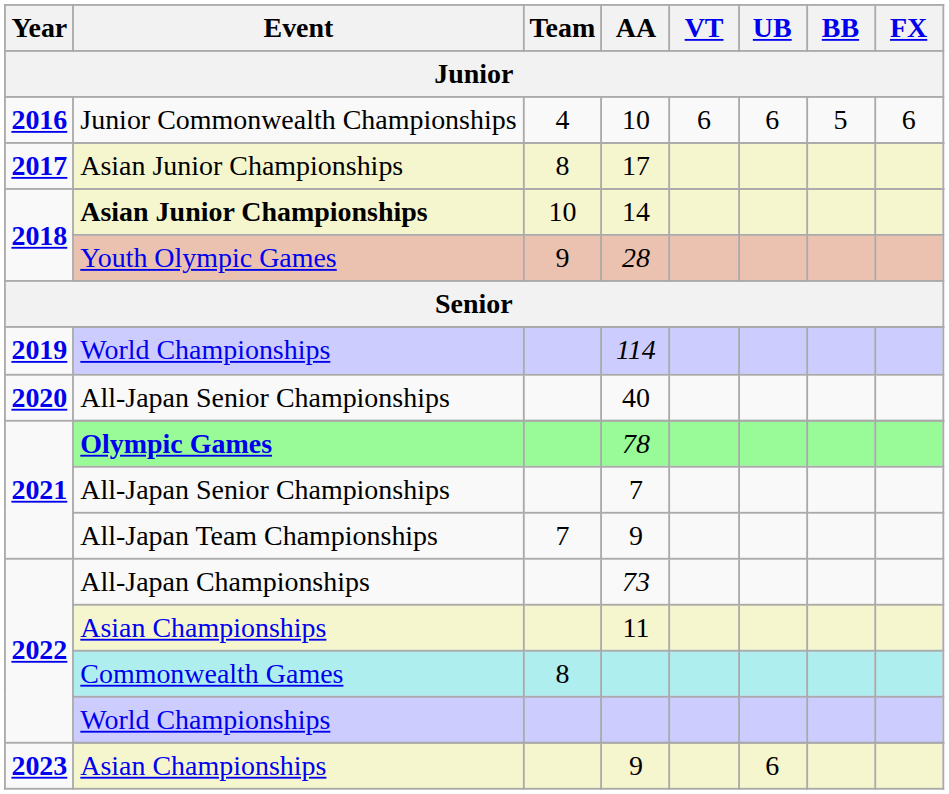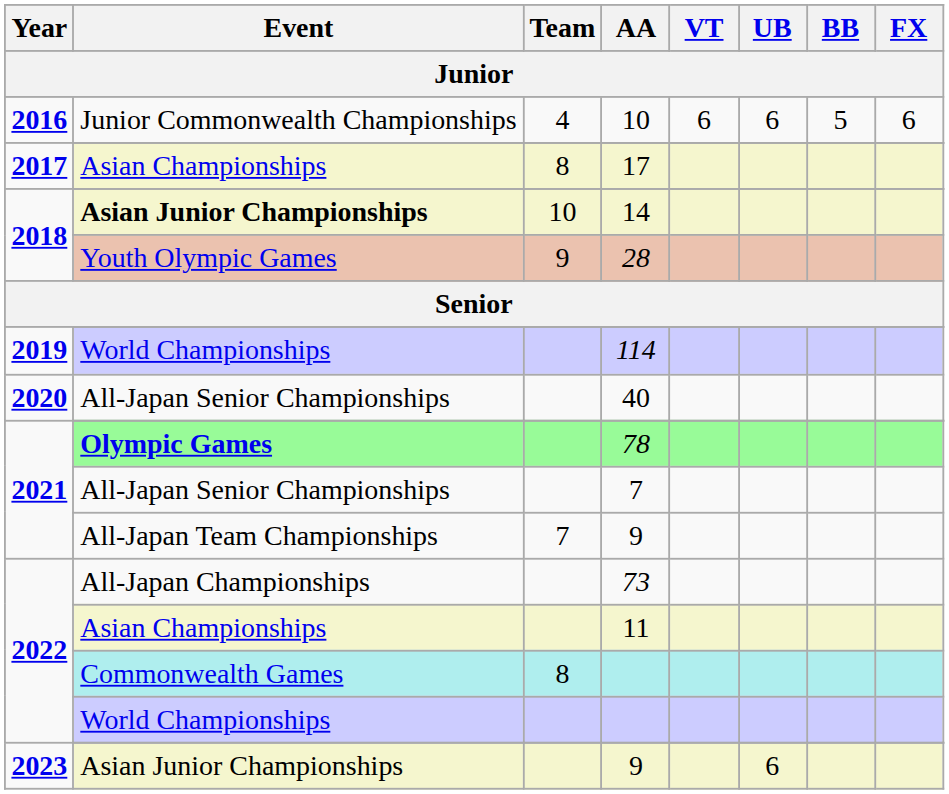 <table class="wikitable" style="text-align:center; font-size:95%;">
 <tr>
 <th align="center">Year</th>
 <th align="center">Event</th>
 <th style="width:30px;">Team</th>
 <th style="width:30px;">AA</th>
 <th style="width:30px;"><a href='#'>VT</a></th>
 <th style="width:30px;"><a href='#'>UB</a></th>
 <th style="width:30px;"><a href='#'>BB</a></th>
 <th style="width:30px;"><a href='#'>FX</a></th>
 </tr>
 <tr>
 <th colspan="8"><strong>Junior</strong></th>
 </tr>
 <tr>
 <td rowspan="1"><strong><a href='#'>2016</a></strong></td>
 <td align=left>Junior Commonwealth Championships</td>
 <td>4</td>
 <td>10</td>
 <td>6</td>
 <td>6</td>
 <td>5</td>
 <td>6</td>
 </tr>
 <tr>
 <td rowspan="2"><strong><a href='#'>2017</a></strong></td>
 </tr>
 <tr bgcolor=#F5F6CE>
-<td align=left>Asian Junior Championships</td>
+<td align=left><a href='#'>Asian Championships</a></td>
 <td>8</td>
 <td>17</td>
 <td></td>
 <td></td>
 <td></td>
 <td></td>
 </tr>
 <tr>
 <td rowspan="3"><strong><a href='#'>2018</a></strong></td>
 </tr>
 <tr bgcolor=#F5F6CE>
 <td align=left><strong>Asian Junior Championships</strong></td>
 <td>10</td>
 <td>14</td>
 <td></td>
 <td></td>
 <td></td>
 <td></td>
 </tr>
 <tr bgcolor=#EBC2AF>
 <td align=left><a href='#'>Youth Olympic Games</a></td>
 <td>9</td>
 <td><em>28</em></td>
 <td></td>
 <td></td>
 <td></td>
 <td></td>
 </tr>
 <tr>
 <th colspan="8"><strong>Senior</strong></th>
 </tr>
 <tr>
 <td rowspan="2"><strong><a href='#'>2019</a></strong></td>
 </tr>
 <tr bgcolor=#CCCCFF>
 <td align=left><a href='#'>World Championships</a></td>
 <td></td>
 <td><em>114</em></td>
 <td></td>
 <td></td>
 <td></td>
 <td></td>
 </tr>
 <tr>
 <td rowspan="1"><strong><a href='#'>2020</a></strong></td>
 <td align=left>All-Japan Senior Championships</td>
 <td></td>
 <td>40</td>
 <td></td>
 <td></td>
 <td></td>
 <td></td>
 </tr>
 <tr>
 <td rowspan="4"><strong><a href='#'>2021</a></strong></td>
 </tr>
 <tr bgcolor=98FB98>
 <td align=left><strong><a href='#'>Olympic Games</a></strong></td>
 <td></td>
 <td><em>78</em></td>
 <td></td>
 <td></td>
 <td></td>
 <td></td>
 </tr>
 <tr>
 <td align=left>All-Japan Senior Championships</td>
 <td></td>
 <td>7</td>
 <td></td>
 <td></td>
 <td></td>
 <td></td>
 </tr>
 <tr>
 <td align=left>All-Japan Team Championships</td>
 <td>7</td>
 <td>9</td>
 <td></td>
 <td></td>
 <td></td>
 <td></td>
 </tr>
 <tr>
 <td rowspan="4"><strong><a href='#'>2022</a></strong></td>
 <td align=left>All-Japan Championships</td>
 <td></td>
 <td><em>73</em></td>
 <td></td>
 <td></td>
 <td></td>
 <td></td>
 </tr>
 <tr bgcolor=#F5F6CE>
 <td align=left><a href='#'>Asian Championships</a></td>
 <td></td>
 <td>11</td>
 <td></td>
 <td></td>
 <td></td>
 <td></td>
 </tr>
 <tr bgcolor="#afeeee">
 <td align=left><a href='#'>Commonwealth Games</a></td>
 <td>8</td>
 <td></td>
 <td></td>
 <td></td>
 <td></td>
 <td></td>
 </tr>
 <tr bgcolor=#CCCCFF>
 <td align=left><a href='#'>World Championships</a></td>
 <td></td>
 <td></td>
 <td></td>
 <td></td>
 <td></td>
 <td></td>
 </tr>
 <tr>
 <td rowspan="2"><strong><a href='#'>2023</a></strong></td>
 </tr>
 <tr bgcolor=#F5F6CE>
-<td align=left><a href='#'>Asian Championships</a></td>
+<td align=left>Asian Junior Championships</td>
 <td></td>
 <td>9</td>
 <td></td>
 <td>6</td>
 <td></td>
 <td></td>
 </tr>
 </table>
